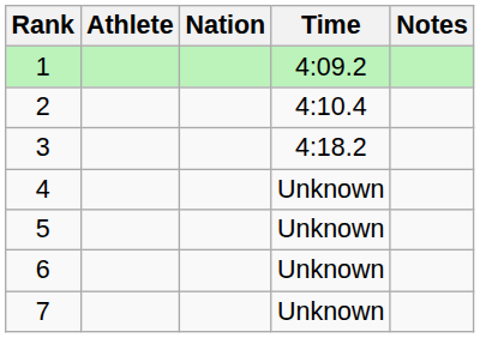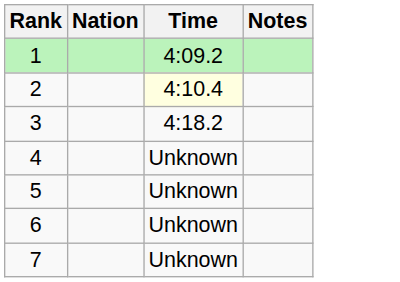 <table class="wikitable sortable" style="text-align:center">
 <tr>
 <th>Rank</th>
-<th>Athlete</th>
 <th>Nation</th>
 <th>Time</th>
 <th>Notes</th>
 </tr>
 <tr bgcolor=bbf3bb>
 <td>1</td>
 <td align=left></td>
-<td align=left></td>
 <td>4:09.2</td>
 <td></td>
 </tr>
 <tr>
 <td>2</td>
 <td align=left></td>
-<td align=left></td>
-<td>4:10.4</td>
+<td style="background: lightyellow;">4:10.4</td>
 <td></td>
 </tr>
 <tr>
 <td>3</td>
-<td align=left></td>
 <td align=left></td>
 <td>4:18.2</td>
 <td></td>
 </tr>
 <tr>
 <td>4</td>
 <td align=left></td>
-<td align=left></td>
 <td>Unknown</td>
 <td></td>
 </tr>
 <tr>
 <td>5</td>
-<td align=left></td>
 <td align=left></td>
 <td>Unknown</td>
 <td></td>
 </tr>
 <tr>
 <td>6</td>
 <td align=left></td>
-<td align=left></td>
 <td>Unknown</td>
 <td></td>
 </tr>
 <tr>
 <td>7</td>
 <td align=left></td>
-<td align=left></td>
 <td>Unknown</td>
 <td></td>
 </tr>
 </table>
